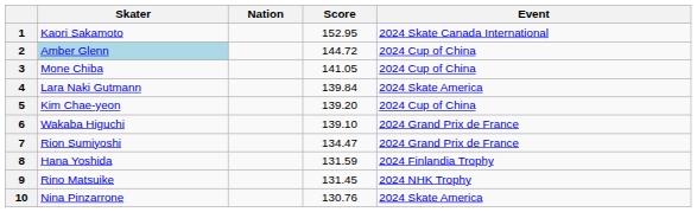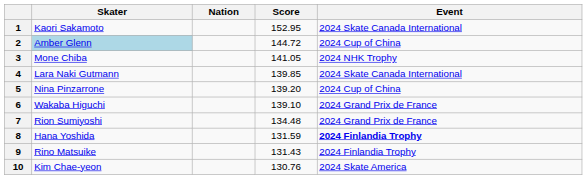 <table class="wikitable sortable" style="text-align:left; width:75%">
 <tr>
 <th scope="col"></th>
 <th scope="col">Skater</th>
 <th scope="col">Nation</th>
 <th scope="col">Score</th>
 <th scope="col">Event</th>
 </tr>
 <tr>
 <th scope="row">1</th>
 <td><a href='#'>Kaori Sakamoto</a></td>
 <td></td>
 <td style="text-align:center">152.95</td>
 <td><a href='#'>2024 Skate Canada International</a></td>
 </tr>
 <tr>
 <th scope="row">2</th>
 <td style="background: lightblue;"><a href='#'>Amber Glenn</a></td>
 <td></td>
 <td style="text-align:center">144.72</td>
 <td><a href='#'>2024 Cup of China</a></td>
 </tr>
 <tr>
 <th scope="row">3</th>
 <td><a href='#'>Mone Chiba</a></td>
 <td></td>
 <td style="text-align:center">141.05</td>
-<td><a href='#'>2024 Cup of China</a></td>
+<td><a href='#'>2024 NHK Trophy</a></td>
 </tr>
 <tr>
 <th scope="row">4</th>
 <td><a href='#'>Lara Naki Gutmann</a></td>
 <td></td>
-<td style="text-align:center">139.84</td>
-<td><a href='#'>2024 Skate America</a></td>
+<td style="text-align:center">139.85</td>
+<td><a href='#'>2024 Skate Canada International</a></td>
 </tr>
 <tr>
 <th scope="row">5</th>
-<td><a href='#'>Kim Chae-yeon</a></td>
+<td><a href='#'>Nina Pinzarrone</a></td>
 <td></td>
 <td style="text-align:center">139.20</td>
 <td><a href='#'>2024 Cup of China</a></td>
 </tr>
 <tr>
 <th scope="row">6</th>
 <td><a href='#'>Wakaba Higuchi</a></td>
 <td></td>
 <td style="text-align:center">139.10</td>
 <td><a href='#'>2024 Grand Prix de France</a></td>
 </tr>
 <tr>
 <th scope="row">7</th>
 <td><a href='#'>Rion Sumiyoshi</a></td>
 <td></td>
-<td style="text-align:center">134.47</td>
+<td style="text-align:center">134.48</td>
 <td><a href='#'>2024 Grand Prix de France</a></td>
 </tr>
 <tr>
 <th scope="row">8</th>
 <td><a href='#'>Hana Yoshida</a></td>
 <td></td>
 <td style="text-align:center">131.59</td>
-<td><a href='#'>2024 Finlandia Trophy</a></td>
+<td><strong><a href='#'>2024 Finlandia Trophy</a></strong></td>
 </tr>
 <tr>
 <th scope="row">9</th>
 <td><a href='#'>Rino Matsuike</a></td>
 <td></td>
-<td style="text-align:center">131.45</td>
-<td><a href='#'>2024 NHK Trophy</a></td>
+<td style="text-align:center">131.43</td>
+<td><a href='#'>2024 Finlandia Trophy</a></td>
 </tr>
 <tr>
 <th scope="row">10</th>
-<td><a href='#'>Nina Pinzarrone</a></td>
+<td><a href='#'>Kim Chae-yeon</a></td>
 <td></td>
 <td style="text-align:center">130.76</td>
 <td><a href='#'>2024 Skate America</a></td>
 </tr>
 </table>
